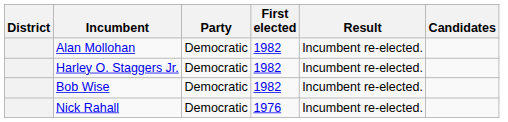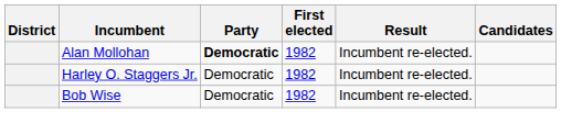 <table class=wikitable>
 <tr valign=bottom>
 <th>District</th>
 <th>Incumbent</th>
 <th>Party</th>
 <th>First<br>elected</th>
 <th>Result</th>
 <th>Candidates</th>
 </tr>
 <tr>
 <th></th>
 <td><a href='#'>Alan Mollohan</a></td>
-<td>Democratic</td>
+<td><strong>Democratic</strong></td>
 <td><a href='#'>1982</a></td>
 <td>Incumbent re-elected.</td>
 <td nowrap></td>
 </tr>
 <tr>
 <th></th>
 <td><a href='#'>Harley O. Staggers Jr.</a></td>
 <td>Democratic</td>
 <td><a href='#'>1982</a></td>
 <td>Incumbent re-elected.</td>
 <td nowrap></td>
 </tr>
 <tr>
 <th></th>
 <td><a href='#'>Bob Wise</a></td>
 <td>Democratic</td>
 <td><a href='#'>1982</a></td>
 <td>Incumbent re-elected.</td>
 <td nowrap></td>
 </tr>
-<tr>
-<th></th>
-<td><a href='#'>Nick Rahall</a></td>
-<td>Democratic</td>
-<td><a href='#'>1976</a></td>
-<td>Incumbent re-elected.</td>
-<td nowrap></td>
-</tr>
 </table>
